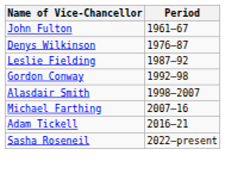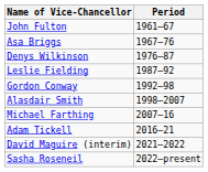 <table class="wikitable">
 <tr>
 <th>Name of Vice-Chancellor</th>
 <th>Period</th>
 </tr>
 <tr>
 <td><a href='#'>John Fulton</a></td>
 <td>1961–67</td>
+</tr>
+<tr>
+<td><a href='#'>Asa Briggs</a></td>
+<td>1967–76</td>
 </tr>
 <tr>
 <td><a href='#'>Denys Wilkinson</a></td>
 <td>1976–87</td>
 </tr>
 <tr>
 <td><a href='#'>Leslie Fielding</a></td>
 <td>1987–92</td>
 </tr>
 <tr>
 <td><a href='#'>Gordon Conway</a></td>
 <td>1992–98</td>
 </tr>
 <tr>
 <td><a href='#'>Alasdair Smith</a></td>
 <td>1998–2007</td>
 </tr>
 <tr>
 <td><a href='#'>Michael Farthing</a></td>
 <td>2007–16</td>
 </tr>
 <tr>
 <td><a href='#'>Adam Tickell</a></td>
 <td>2016–21</td>
 </tr>
 <tr>
+<td><a href='#'>David Maguire</a> (interim)</td>
+<td>2021–2022</td>
+</tr>
+<tr>
 <td><a href='#'>Sasha Roseneil</a></td>
 <td>2022–present</td>
 </tr>
 </table>
